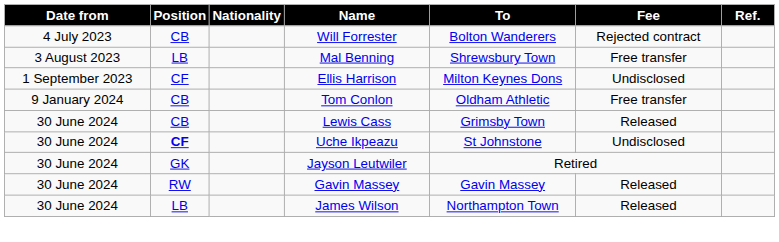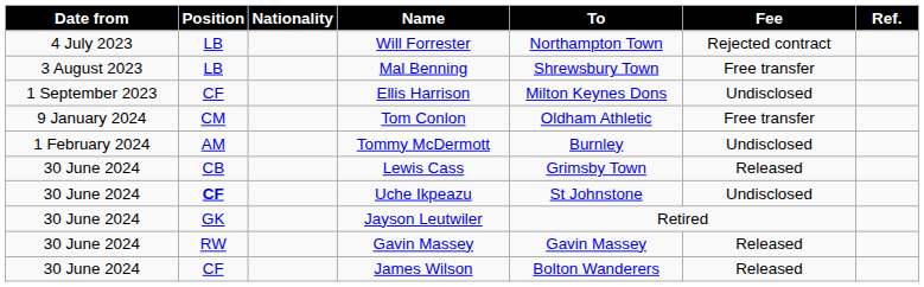 <table class="wikitable"  style="text-align:center; font-size:90%; ">
 <tr>
 <th style="background:#000000; color:#FFFFFF; width:150px;">Date from</th>
 <th style="background:#000000; color:#FFFFFF; width:50px;">Position</th>
 <th style="background:#000000; color:#FFFFFF; width:50px;">Nationality</th>
 <th style="background:#000000; color:#FFFFFF; width:150px;">Name</th>
 <th style="background:#000000; color:#FFFFFF; width:150px;">To</th>
 <th style="background:#000000; color:#FFFFFF; width:150px;">Fee</th>
 <th style="background:#000000; color:#FFFFFF; width:50px;">Ref.</th>
 </tr>
 <tr>
 <td>4 July 2023</td>
-<td><a href='#'>CB</a></td>
+<td><a href='#'>LB</a></td>
 <td></td>
 <td><a href='#'>Will Forrester</a></td>
-<td><a href='#'>Bolton Wanderers</a></td>
+<td><a href='#'>Northampton Town</a></td>
 <td>Rejected contract</td>
 <td></td>
 </tr>
 <tr>
 <td>3 August 2023</td>
 <td><a href='#'>LB</a></td>
 <td></td>
 <td><a href='#'>Mal Benning</a></td>
 <td><a href='#'>Shrewsbury Town</a></td>
 <td>Free transfer</td>
 <td></td>
 </tr>
 <tr>
 <td>1 September 2023</td>
 <td><a href='#'>CF</a></td>
 <td></td>
 <td><a href='#'>Ellis Harrison</a></td>
 <td><a href='#'>Milton Keynes Dons</a></td>
 <td>Undisclosed</td>
 <td></td>
 </tr>
 <tr>
 <td>9 January 2024</td>
-<td><a href='#'>CB</a></td>
+<td><a href='#'>CM</a></td>
 <td></td>
 <td><a href='#'>Tom Conlon</a></td>
 <td><a href='#'>Oldham Athletic</a></td>
 <td>Free transfer</td>
+<td></td>
+</tr>
+<tr>
+<td>1 February 2024</td>
+<td><a href='#'>AM</a></td>
+<td></td>
+<td><a href='#'>Tommy McDermott</a></td>
+<td><a href='#'>Burnley</a></td>
+<td>Undisclosed</td>
 <td></td>
 </tr>
 <tr>
 <td>30 June 2024</td>
 <td><a href='#'>CB</a></td>
 <td></td>
 <td><a href='#'>Lewis Cass</a></td>
 <td><a href='#'>Grimsby Town</a></td>
 <td>Released</td>
 <td></td>
 </tr>
 <tr>
 <td>30 June 2024</td>
 <td><strong><a href='#'>CF</a></strong></td>
 <td></td>
 <td><a href='#'>Uche Ikpeazu</a></td>
 <td> <a href='#'>St Johnstone</a></td>
 <td>Undisclosed</td>
 <td></td>
 </tr>
 <tr>
 <td>30 June 2024</td>
 <td><a href='#'>GK</a></td>
 <td></td>
 <td><a href='#'>Jayson Leutwiler</a></td>
 <td colspan="2">Retired</td>
 <td></td>
 </tr>
 <tr>
 <td>30 June 2024</td>
 <td><a href='#'>RW</a></td>
 <td></td>
 <td><a href='#'>Gavin Massey</a></td>
 <td><a href='#'>Gavin Massey</a></td>
 <td>Released</td>
 <td></td>
 </tr>
 <tr>
 <td>30 June 2024</td>
-<td><a href='#'>LB</a></td>
+<td><a href='#'>CF</a></td>
 <td></td>
 <td><a href='#'>James Wilson</a></td>
-<td><a href='#'>Northampton Town</a></td>
+<td><a href='#'>Bolton Wanderers</a></td>
 <td>Released</td>
 <td></td>
 </tr>
 </table>
